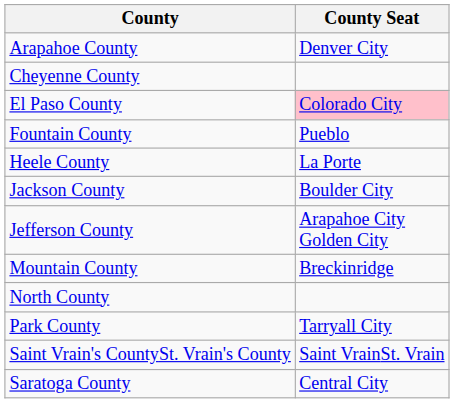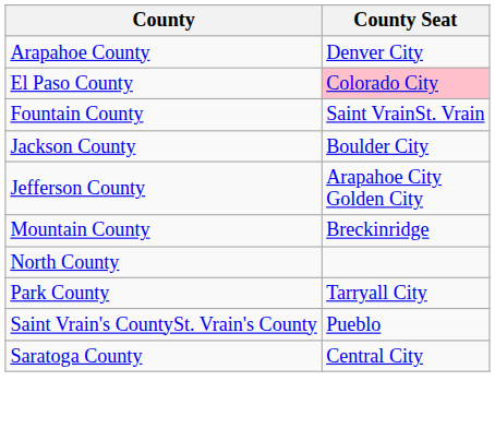 <table class="wikitable sortable" style="margin: 1em auto;">
 <tr>
 <th>County</th>
 <th>County Seat</th>
 </tr>
 <tr>
 <td><a href='#'>Arapahoe County</a></td>
 <td><a href='#'>Denver City</a></td>
 </tr>
 <tr>
-<td><a href='#'>Cheyenne County</a></td>
-<td></td>
-</tr>
-<tr>
 <td><a href='#'>El Paso County</a></td>
 <td style="background: pink;"><a href='#'>Colorado City</a></td>
 </tr>
 <tr>
 <td><a href='#'>Fountain County</a></td>
-<td><a href='#'>Pueblo</a></td>
-</tr>
-<tr>
-<td><a href='#'>Heele County</a></td>
-<td><a href='#'>La Porte</a></td>
+<td><a href='#'><span>Saint Vrain</span>St. Vrain</a></td>
 </tr>
 <tr>
 <td><a href='#'>Jackson County</a></td>
 <td><a href='#'>Boulder City</a></td>
 </tr>
 <tr>
 <td><a href='#'>Jefferson County</a></td>
 <td><a href='#'>Arapahoe City</a><br><a href='#'>Golden City</a></td>
 </tr>
 <tr>
 <td><a href='#'>Mountain County</a></td>
 <td><a href='#'>Breckinridge</a></td>
 </tr>
 <tr>
 <td><a href='#'>North County</a></td>
 <td></td>
 </tr>
 <tr>
 <td><a href='#'>Park County</a></td>
 <td><a href='#'>Tarryall City</a></td>
 </tr>
 <tr>
 <td><a href='#'><span>Saint Vrain's County</span>St. Vrain's County</a></td>
-<td><a href='#'><span>Saint Vrain</span>St. Vrain</a></td>
+<td><a href='#'>Pueblo</a></td>
 </tr>
 <tr>
 <td><a href='#'>Saratoga County</a></td>
 <td><a href='#'>Central City</a></td>
 </tr>
 </table>
